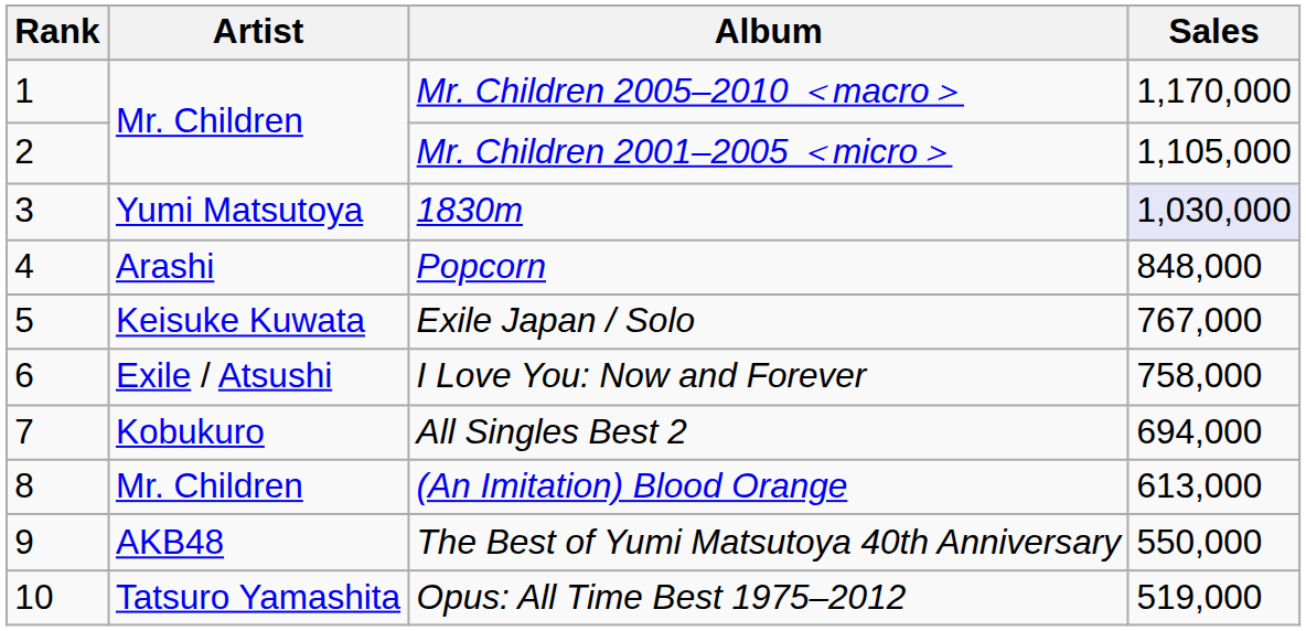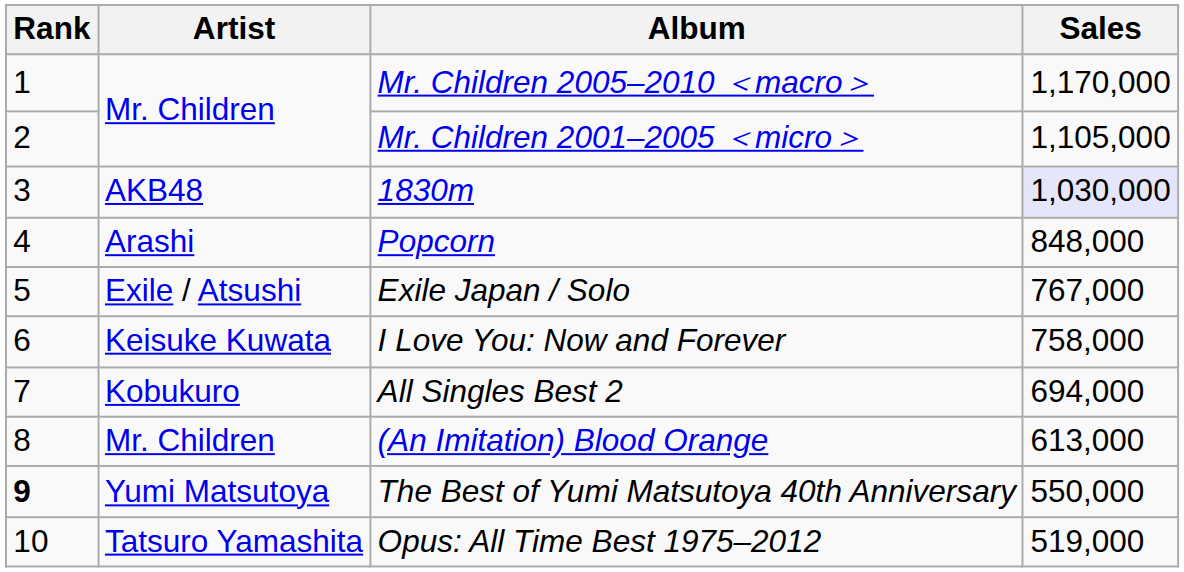 <table class="wikitable" style="margin:auto;">
 <tr>
 <th>Rank</th>
 <th>Artist</th>
 <th>Album</th>
 <th>Sales</th>
 </tr>
 <tr>
 <td>1</td>
 <td rowspan=2><a href='#'>Mr. Children</a></td>
 <td><em><a href='#'>Mr. Children 2005–2010 ＜macro＞</a></em></td>
 <td>1,170,000</td>
 </tr>
 <tr>
 <td>2</td>
 <td><em><a href='#'>Mr. Children 2001–2005 ＜micro＞</a></em></td>
 <td>1,105,000</td>
 </tr>
 <tr>
 <td>3</td>
-<td><a href='#'>Yumi Matsutoya</a></td>
+<td><a href='#'>AKB48</a></td>
 <td><em><a href='#'>1830m</a></em></td>
 <td style="background: lavender;">1,030,000</td>
 </tr>
 <tr>
 <td>4</td>
 <td><a href='#'>Arashi</a></td>
 <td><em><a href='#'>Popcorn</a></em></td>
 <td>848,000</td>
 </tr>
 <tr>
 <td>5</td>
-<td><a href='#'>Keisuke Kuwata</a></td>
+<td><a href='#'>Exile</a> / <a href='#'>Atsushi</a></td>
 <td><em>Exile Japan / Solo</em></td>
 <td>767,000</td>
 </tr>
 <tr>
 <td>6</td>
-<td><a href='#'>Exile</a> / <a href='#'>Atsushi</a></td>
+<td><a href='#'>Keisuke Kuwata</a></td>
 <td><em>I Love You: Now and Forever</em></td>
 <td>758,000</td>
 </tr>
 <tr>
 <td>7</td>
 <td><a href='#'>Kobukuro</a></td>
 <td><em>All Singles Best 2</em></td>
 <td>694,000</td>
 </tr>
 <tr>
 <td>8</td>
 <td><a href='#'>Mr. Children</a></td>
 <td><em><a href='#'>(An Imitation) Blood Orange</a></em></td>
 <td>613,000</td>
 </tr>
 <tr>
-<td>9</td>
-<td><a href='#'>AKB48</a></td>
+<td><strong>9</strong></td>
+<td><a href='#'>Yumi Matsutoya</a></td>
 <td><em>The Best of Yumi Matsutoya 40th Anniversary</em></td>
 <td>550,000</td>
 </tr>
 <tr>
 <td>10</td>
 <td><a href='#'>Tatsuro Yamashita</a></td>
 <td><em>Opus: All Time Best 1975–2012</em></td>
 <td>519,000</td>
 </tr>
 </table>
